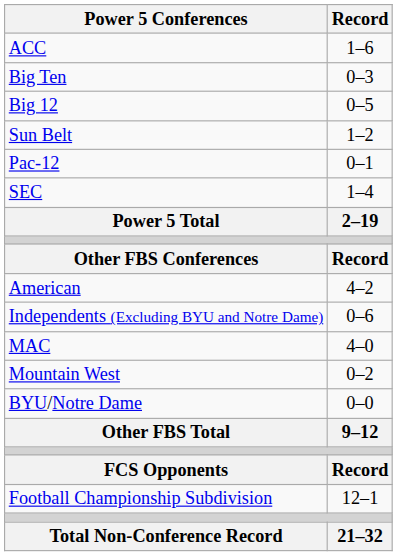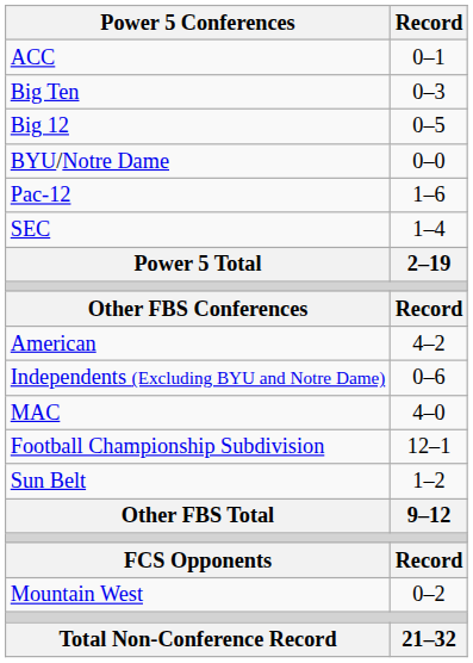 <table class="wikitable">
 <tr>
 <th>Power 5 Conferences</th>
 <th>Record</th>
 </tr>
 <tr>
 <td><a href='#'>ACC</a></td>
-<td align=center>1–6</td>
+<td align=center>0–1</td>
 </tr>
 <tr>
 <td><a href='#'>Big Ten</a></td>
 <td align=center>0–3</td>
 </tr>
 <tr>
 <td><a href='#'>Big 12</a></td>
 <td align=center>0–5</td>
 </tr>
 <tr>
-<td><a href='#'>Sun Belt</a></td>
-<td align=center>1–2</td>
+<td><a href='#'>BYU</a>/<a href='#'>Notre Dame</a></td>
+<td align=center>0–0</td>
 </tr>
 <tr>
 <td><a href='#'>Pac-12</a></td>
-<td align=center>0–1</td>
+<td align=center>1–6</td>
 </tr>
 <tr>
 <td><a href='#'>SEC</a></td>
 <td align=center>1–4</td>
 </tr>
 <tr>
 <th>Power 5 Total</th>
 <th>2–19</th>
 </tr>
 <tr>
 <th colspan="2" style="background:lightgrey;"></th>
 </tr>
 <tr>
 <th>Other FBS Conferences</th>
 <th>Record</th>
 </tr>
 <tr>
 <td><a href='#'>American</a></td>
 <td align=center>4–2</td>
 </tr>
 <tr>
 <td><a href='#'>Independents <small>(Excluding BYU and Notre Dame)</small></a></td>
 <td align=center>0–6</td>
 </tr>
 <tr>
 <td><a href='#'>MAC</a></td>
 <td align=center>4–0</td>
 </tr>
 <tr>
-<td><a href='#'>Mountain West</a></td>
-<td align=center>0–2</td>
+<td><a href='#'>Football Championship Subdivision</a></td>
+<td align=center>12–1</td>
 </tr>
 <tr>
-<td><a href='#'>BYU</a>/<a href='#'>Notre Dame</a></td>
-<td align=center>0–0</td>
+<td><a href='#'>Sun Belt</a></td>
+<td align=center>1–2</td>
 </tr>
 <tr>
 <th>Other FBS Total</th>
 <th>9–12</th>
 </tr>
 <tr>
 <th colspan="2" style="background:lightgrey;"></th>
 </tr>
 <tr>
 <th>FCS Opponents</th>
 <th>Record</th>
 </tr>
 <tr>
-<td><a href='#'>Football Championship Subdivision</a></td>
-<td align=center>12–1</td>
+<td><a href='#'>Mountain West</a></td>
+<td align=center>0–2</td>
 </tr>
 <tr>
 <th colspan="2" style="background:lightgrey;"></th>
 </tr>
 <tr>
 <th>Total Non-Conference Record</th>
 <th>21–32</th>
 </tr>
 </table>
